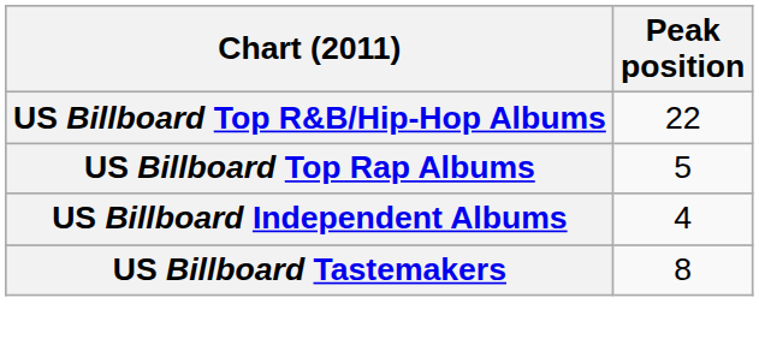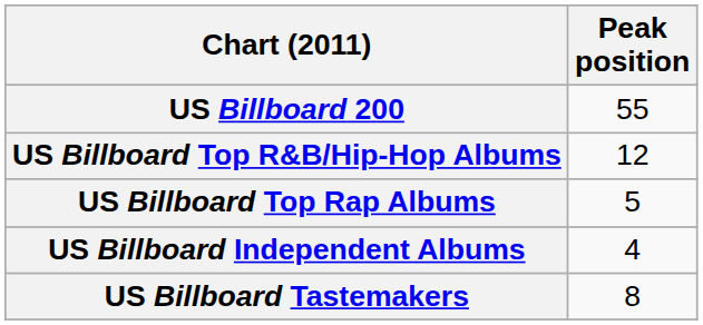 <table class="wikitable sortable plainrowheaders">
 <tr>
 <th scope="col">Chart (2011)</th>
 <th scope="col">Peak<br>position</th>
 </tr>
 <tr>
+<th scope="row">US <a href='#'><em>Billboard</em> 200</a></th>
+<td align="center">55</td>
+</tr>
+<tr>
 <th scope="row">US <em>Billboard</em> <a href='#'>Top R&B/Hip-Hop Albums</a></th>
-<td align="center">22</td>
+<td align="center">12</td>
 </tr>
 <tr>
 <th scope="row">US <em>Billboard</em> <a href='#'>Top Rap Albums</a></th>
 <td align="center">5</td>
 </tr>
 <tr>
 <th scope="row">US <em>Billboard</em> <a href='#'>Independent Albums</a></th>
 <td align="center">4</td>
 </tr>
 <tr>
 <th scope="row">US <em>Billboard</em> <a href='#'>Tastemakers</a></th>
 <td align="center">8</td>
 </tr>
 </table>
